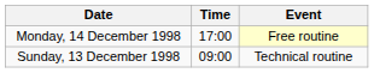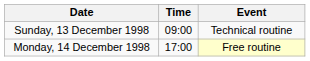 <table class = "wikitable" style="text-align:center;">
 <tr>
 <th width=220>Date</th>
 <th width=50>Time</th>
 <th width=150>Event</th>
 </tr>
 <tr>
+<td>Sunday, 13 December 1998</td>
+<td>09:00</td>
+<td>Technical routine</td>
+</tr>
+<tr>
 <td>Monday, 14 December 1998</td>
 <td>17:00</td>
 <td bgcolor=ffffcc>Free routine</td>
 </tr>
-<tr>
-<td>Sunday, 13 December 1998</td>
-<td>09:00</td>
-<td>Technical routine</td>
-</tr>
 </table>
